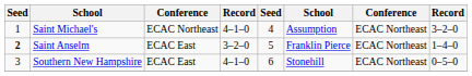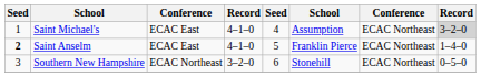 <table class="wikitable">
 <tr>
 <th>Seed</th>
 <th>School</th>
 <th>Conference</th>
 <th>Record</th>
 <th>Seed</th>
 <th>School</th>
 <th>Conference</th>
 <th>Record</th>
 </tr>
 <tr>
 <td align=center>1</td>
 <td><a href='#'>Saint Michael's</a></td>
-<td>ECAC Northeast</td>
+<td>ECAC East</td>
 <td>4–1–0</td>
 <td align=center>4</td>
 <td><a href='#'>Assumption</a></td>
 <td>ECAC Northeast</td>
-<td>3–2–0</td>
+<td style="background: lightgrey;">3–2–0</td>
 </tr>
 <tr>
 <td align=center><strong>2</strong></td>
 <td><a href='#'>Saint Anselm</a></td>
 <td>ECAC East</td>
-<td>3–2–0</td>
+<td>4–1–0</td>
 <td align=center>5</td>
 <td><a href='#'>Franklin Pierce</a></td>
 <td>ECAC Northeast</td>
 <td>1–4–0</td>
 </tr>
 <tr>
 <td align=center>3</td>
 <td><a href='#'>Southern New Hampshire</a></td>
-<td>ECAC East</td>
-<td>4–1–0</td>
+<td>ECAC Northeast</td>
+<td>3–2–0</td>
 <td align=center>6</td>
 <td><a href='#'>Stonehill</a></td>
 <td>ECAC Northeast</td>
 <td>0–5–0</td>
 </tr>
 <tr>
 </tr>
 </table>
